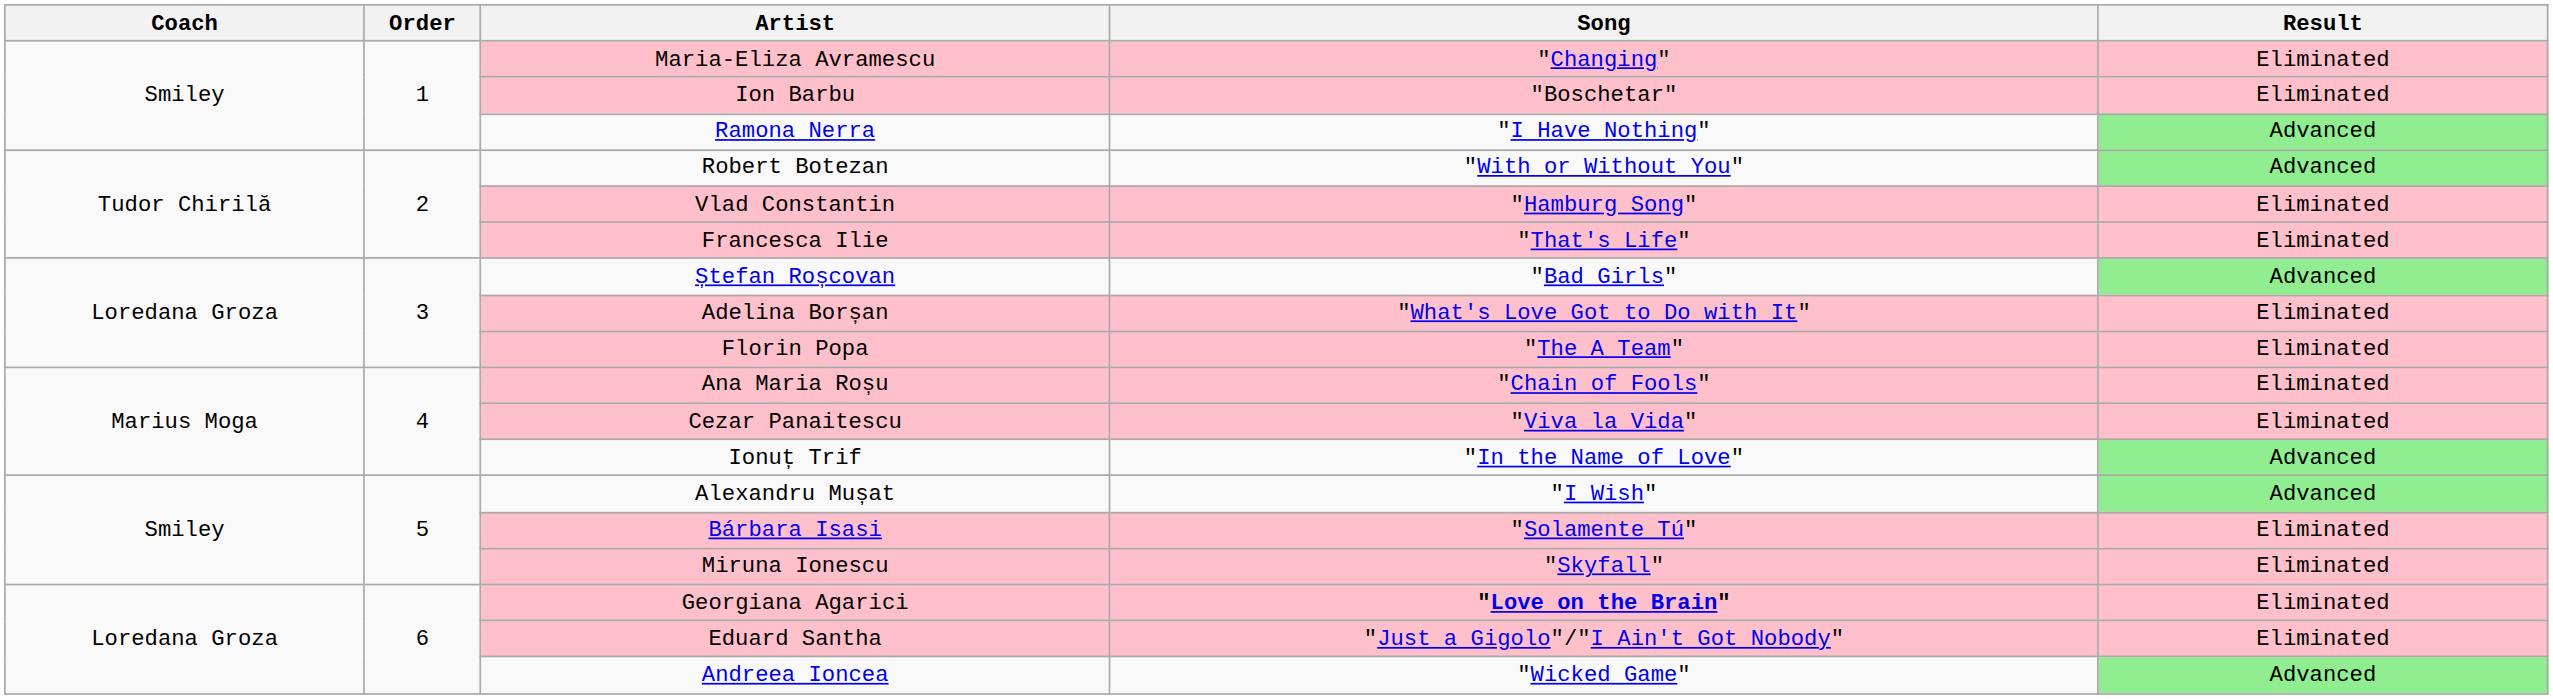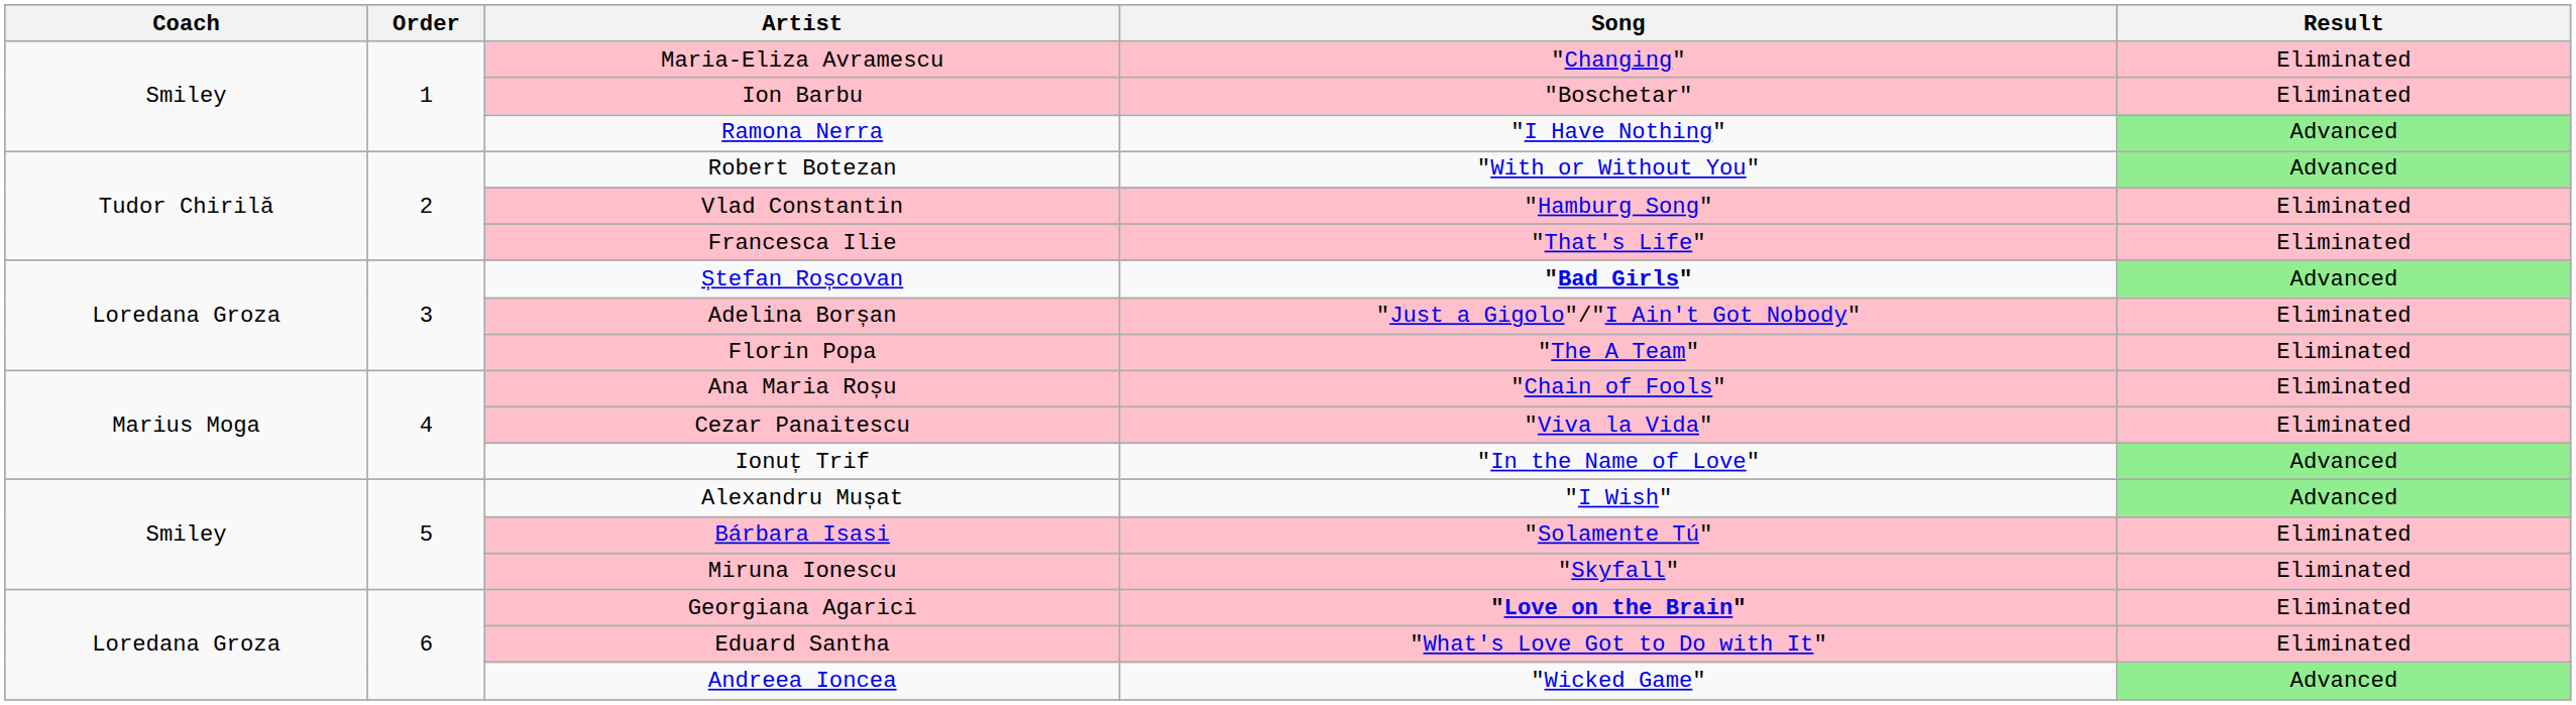 <table class="wikitable" style="text-align: center; width:75%;">
 <tr>
 <th style="width:08%;">Coach</th>
 <th style="width:02%;">Order</th>
 <th style="width:14%;">Artist</th>
 <th style="width:22%;">Song</th>
 <th style="width:10%;">Result</th>
 </tr>
 <tr>
 <td rowspan="3">Smiley</td>
 <td rowspan="3">1</td>
 <td style="background:pink;">Maria-Eliza Avramescu</td>
 <td style="background:pink;">"<a href='#'>Changing</a>"</td>
 <td style="background:pink;">Eliminated</td>
 </tr>
 <tr>
 <td style="background:pink;">Ion Barbu</td>
 <td style="background:pink;">"Boschetar"</td>
 <td style="background:pink;">Eliminated</td>
 </tr>
 <tr>
 <td><a href='#'>Ramona Nerra</a></td>
 <td>"<a href='#'>I Have Nothing</a>"</td>
 <td style="background:lightgreen;">Advanced</td>
 </tr>
 <tr>
 <td rowspan="3">Tudor Chirilă</td>
 <td rowspan="3">2</td>
 <td>Robert Botezan</td>
 <td>"<a href='#'>With or Without You</a>"</td>
 <td style="background:lightgreen;">Advanced</td>
 </tr>
 <tr>
 <td style="background:pink;">Vlad Constantin</td>
 <td style="background:pink;">"<a href='#'>Hamburg Song</a>"</td>
 <td style="background:pink;">Eliminated</td>
 </tr>
 <tr>
 <td style="background:pink;">Francesca Ilie</td>
 <td style="background:pink;">"<a href='#'>That's Life</a>"</td>
 <td style="background:pink;">Eliminated</td>
 </tr>
 <tr>
 <td rowspan="3">Loredana Groza</td>
 <td rowspan="3">3</td>
 <td><a href='#'>Ștefan Roșcovan</a></td>
-<td>"<a href='#'>Bad Girls</a>"</td>
+<td><strong>"<a href='#'>Bad Girls</a>"</strong></td>
 <td style="background:lightgreen;">Advanced</td>
 </tr>
 <tr>
 <td style="background:pink;">Adelina Borșan</td>
-<td style="background:pink;">"<a href='#'>What's Love Got to Do with It</a>"</td>
+<td style="background:pink;">"<a href='#'>Just a Gigolo</a>"/"<a href='#'>I Ain't Got Nobody</a>"</td>
 <td style="background:pink;">Eliminated</td>
 </tr>
 <tr>
 <td style="background:pink;">Florin Popa</td>
 <td style="background:pink;">"<a href='#'>The A Team</a>"</td>
 <td style="background:pink;">Eliminated</td>
 </tr>
 <tr>
 <td rowspan="3">Marius Moga</td>
 <td rowspan="3">4</td>
 <td style="background:pink;">Ana Maria Roșu</td>
 <td style="background:pink;">"<a href='#'>Chain of Fools</a>"</td>
 <td style="background:pink;">Eliminated</td>
 </tr>
 <tr>
 <td style="background:pink;">Cezar Panaitescu</td>
 <td style="background:pink;">"<a href='#'>Viva la Vida</a>"</td>
 <td style="background:pink;">Eliminated</td>
 </tr>
 <tr>
 <td>Ionuț Trif</td>
 <td>"<a href='#'>In the Name of Love</a>"</td>
 <td style="background:lightgreen;">Advanced</td>
 </tr>
 <tr>
 <td rowspan="3">Smiley</td>
 <td rowspan="3">5</td>
 <td>Alexandru Mușat</td>
 <td>"<a href='#'>I Wish</a>"</td>
 <td style="background:lightgreen;">Advanced</td>
 </tr>
 <tr>
 <td style="background:pink;"><a href='#'>Bárbara Isasi</a></td>
 <td style="background:pink;">"<a href='#'>Solamente Tú</a>"</td>
 <td style="background:pink;">Eliminated</td>
 </tr>
 <tr>
 <td style="background:pink;">Miruna Ionescu</td>
 <td style="background:pink;">"<a href='#'>Skyfall</a>"</td>
 <td style="background:pink;">Eliminated</td>
 </tr>
 <tr>
 <td rowspan="3">Loredana Groza</td>
 <td rowspan="3">6</td>
 <td style="background:pink;">Georgiana Agarici</td>
 <td style="background:pink;"><strong>"<a href='#'>Love on the Brain</a>"</strong></td>
 <td style="background:pink;">Eliminated</td>
 </tr>
 <tr>
 <td style="background:pink;">Eduard Santha</td>
-<td style="background:pink;">"<a href='#'>Just a Gigolo</a>"/"<a href='#'>I Ain't Got Nobody</a>"</td>
+<td style="background:pink;">"<a href='#'>What's Love Got to Do with It</a>"</td>
 <td style="background:pink;">Eliminated</td>
 </tr>
 <tr>
 <td><a href='#'>Andreea Ioncea</a></td>
 <td>"<a href='#'>Wicked Game</a>"</td>
 <td style="background:lightgreen;">Advanced</td>
 </tr>
 </table>
